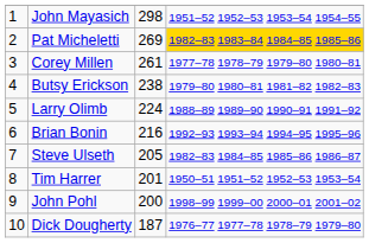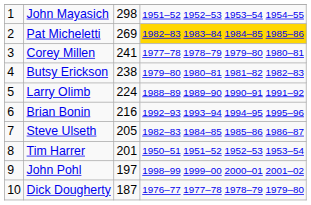 <table class="wikitable">
 <tr>
 </tr>
 <tr>
 <td>1</td>
 <td><a href='#'>John Mayasich</a></td>
 <td>298</td>
 <td style="font-size:80%;"><a href='#'>1951–52</a> <a href='#'>1952–53</a> <a href='#'>1953–54</a> <a href='#'>1954–55</a></td>
 </tr>
 <tr>
 <td>2</td>
 <td><a href='#'>Pat Micheletti</a></td>
 <td>269</td>
 <td style="background: gold; font-size:80%;"><a href='#'>1982–83</a> <a href='#'>1983–84</a> <a href='#'>1984–85</a> <a href='#'>1985–86</a></td>
 </tr>
 <tr>
 <td>3</td>
 <td><a href='#'>Corey Millen</a></td>
-<td>261</td>
+<td>241</td>
 <td style="font-size:80%;"><a href='#'>1977–78</a> <a href='#'>1978–79</a> <a href='#'>1979–80</a> <a href='#'>1980–81</a></td>
 </tr>
 <tr>
 <td>4</td>
 <td><a href='#'>Butsy Erickson</a></td>
 <td>238</td>
 <td style="font-size:80%;"><a href='#'>1979–80</a> <a href='#'>1980–81</a> <a href='#'>1981–82</a> <a href='#'>1982–83</a></td>
 </tr>
 <tr>
 <td>5</td>
 <td><a href='#'>Larry Olimb</a></td>
 <td>224</td>
 <td style="font-size:80%;"><a href='#'>1988–89</a> <a href='#'>1989–90</a> <a href='#'>1990–91</a> <a href='#'>1991–92</a></td>
 </tr>
 <tr>
 <td>6</td>
 <td><a href='#'>Brian Bonin</a></td>
 <td>216</td>
 <td style="font-size:80%;"><a href='#'>1992–93</a> <a href='#'>1993–94</a> <a href='#'>1994–95</a> <a href='#'>1995–96</a></td>
 </tr>
 <tr>
 <td>7</td>
 <td><a href='#'>Steve Ulseth</a></td>
 <td>205</td>
 <td style="font-size:80%;"><a href='#'>1982–83</a> <a href='#'>1984–85</a> <a href='#'>1985–86</a> <a href='#'>1986–87</a></td>
 </tr>
 <tr>
 <td>8</td>
 <td><a href='#'>Tim Harrer</a></td>
 <td>201</td>
 <td style="font-size:80%;"><a href='#'>1950–51</a> <a href='#'>1951–52</a> <a href='#'>1952–53</a> <a href='#'>1953–54</a></td>
 </tr>
 <tr>
 <td>9</td>
 <td><a href='#'>John Pohl</a></td>
-<td>200</td>
+<td>197</td>
 <td style="font-size:80%;"><a href='#'>1998–99</a> <a href='#'>1999–00</a> <a href='#'>2000–01</a> <a href='#'>2001–02</a></td>
 </tr>
 <tr>
 <td>10</td>
 <td><a href='#'>Dick Dougherty</a></td>
 <td>187</td>
 <td style="font-size:80%;"><a href='#'>1976–77</a> <a href='#'>1977–78</a> <a href='#'>1978–79</a> <a href='#'>1979–80</a></td>
 </tr>
 </table>
